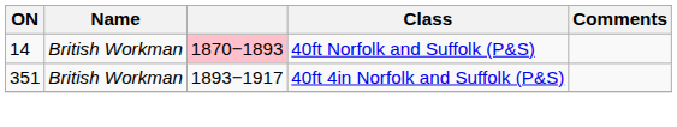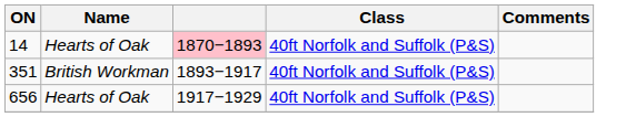 <table class="wikitable">
 <tr>
 <th>ON</th>
 <th>Name</th>
 <th></th>
 <th>Class</th>
 <th>Comments</th>
 </tr>
 <tr>
 <td>14</td>
-<td><em>British Workman</em></td>
+<td><em>Hearts of Oak</em></td>
 <td style="background: pink;">1870−1893</td>
 <td><a href='#'>40ft Norfolk and Suffolk (P&S)</a></td>
 <td></td>
 </tr>
 <tr>
 <td>351</td>
 <td><em>British Workman</em></td>
 <td>1893−1917</td>
-<td><a href='#'>40ft 4in Norfolk and Suffolk (P&S)</a></td>
+<td><a href='#'>40ft Norfolk and Suffolk (P&S)</a></td>
+<td></td>
+</tr>
+<tr>
+<td>656</td>
+<td><em>Hearts of Oak</em></td>
+<td>1917−1929</td>
+<td><a href='#'>40ft Norfolk and Suffolk (P&S)</a></td>
 <td></td>
 </tr>
 <tr>
 </tr>
 </table>
